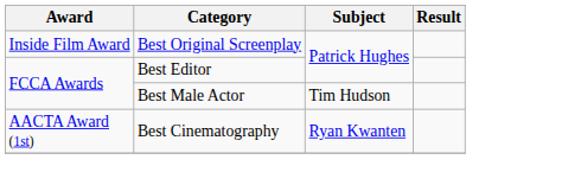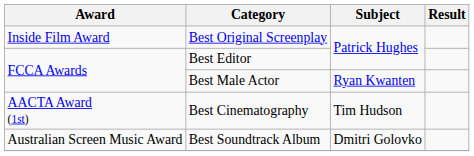 <table class="wikitable">
 <tr>
 <th>Award</th>
 <th>Category</th>
 <th>Subject</th>
 <th>Result</th>
 </tr>
 <tr>
 <td><a href='#'>Inside Film Award</a></td>
 <td><a href='#'>Best Original Screenplay</a></td>
 <td rowspan=2><a href='#'>Patrick Hughes</a></td>
 <td></td>
 </tr>
 <tr>
 <td rowspan=2><a href='#'>FCCA Awards</a></td>
 <td>Best Editor</td>
 <td></td>
 </tr>
 <tr>
 <td>Best Male Actor</td>
-<td>Tim Hudson</td>
+<td><a href='#'>Ryan Kwanten</a></td>
 <td></td>
 </tr>
 <tr>
 <td><a href='#'>AACTA Award</a><br><small>(<a href='#'>1st</a>)</small></td>
 <td>Best Cinematography</td>
-<td><a href='#'>Ryan Kwanten</a></td>
+<td>Tim Hudson</td>
+<td></td>
+</tr>
+<tr>
+<td>Australian Screen Music Award</td>
+<td>Best Soundtrack Album</td>
+<td>Dmitri Golovko</td>
 <td></td>
 </tr>
 <tr>
 </tr>
 </table>
